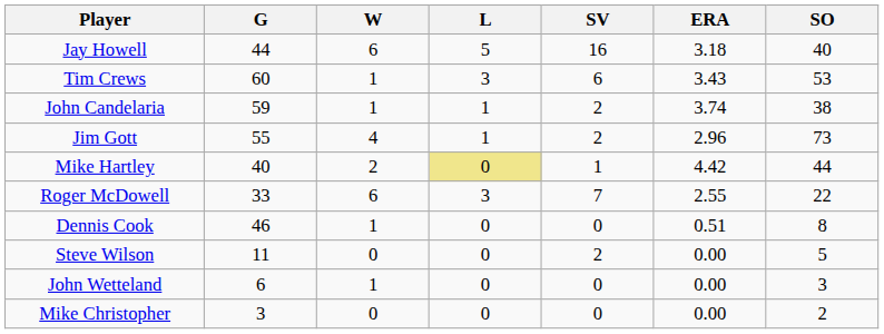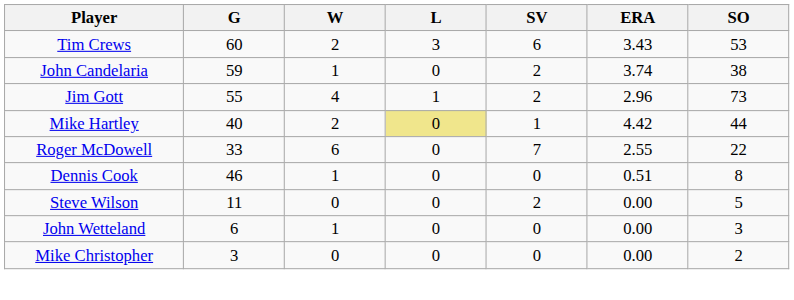 <table class="wikitable sortable">
 <tr>
 <th bgcolor="#DDDDFF" width="16%">Player</th>
 <th bgcolor="#DDDDFF" width="9%">G</th>
 <th bgcolor="#DDDDFF" width="9%">W</th>
 <th bgcolor="#DDDDFF" width="9%">L</th>
 <th bgcolor="#DDDDFF" width="9%">SV</th>
 <th bgcolor="#DDDDFF" width="9%">ERA</th>
 <th bgcolor="#DDDDFF" width="9%">SO</th>
 </tr>
-<tr align="center">
-<td><a href='#'>Jay Howell</a></td>
-<td>44</td>
-<td>6</td>
-<td>5</td>
-<td>16</td>
-<td>3.18</td>
-<td>40</td>
-</tr>
 <tr align=center>
 <td><a href='#'>Tim Crews</a></td>
 <td>60</td>
-<td>1</td>
+<td>2</td>
 <td>3</td>
 <td>6</td>
 <td>3.43</td>
 <td>53</td>
 </tr>
 <tr align="center">
 <td><a href='#'>John Candelaria</a></td>
 <td>59</td>
 <td>1</td>
-<td>1</td>
+<td>0</td>
 <td>2</td>
 <td>3.74</td>
 <td>38</td>
 </tr>
 <tr align="center">
 <td><a href='#'>Jim Gott</a></td>
 <td>55</td>
 <td>4</td>
 <td>1</td>
 <td>2</td>
 <td>2.96</td>
 <td>73</td>
 </tr>
 <tr align="center">
 <td><a href='#'>Mike Hartley</a></td>
 <td>40</td>
 <td>2</td>
 <td style="background: khaki;">0</td>
 <td>1</td>
 <td>4.42</td>
 <td>44</td>
 </tr>
 <tr align="center">
 <td><a href='#'>Roger McDowell</a></td>
 <td>33</td>
 <td>6</td>
-<td>3</td>
+<td>0</td>
 <td>7</td>
 <td>2.55</td>
 <td>22</td>
 </tr>
 <tr align="center">
 <td><a href='#'>Dennis Cook</a></td>
 <td>46</td>
 <td>1</td>
 <td>0</td>
 <td>0</td>
 <td>0.51</td>
 <td>8</td>
 </tr>
 <tr align="center">
 <td><a href='#'>Steve Wilson</a></td>
 <td>11</td>
 <td>0</td>
 <td>0</td>
 <td>2</td>
 <td>0.00</td>
 <td>5</td>
 </tr>
 <tr align="center">
 <td><a href='#'>John Wetteland</a></td>
 <td>6</td>
 <td>1</td>
 <td>0</td>
 <td>0</td>
 <td>0.00</td>
 <td>3</td>
 </tr>
 <tr align="center">
 <td><a href='#'>Mike Christopher</a></td>
 <td>3</td>
 <td>0</td>
 <td>0</td>
 <td>0</td>
 <td>0.00</td>
 <td>2</td>
 </tr>
 </table>
